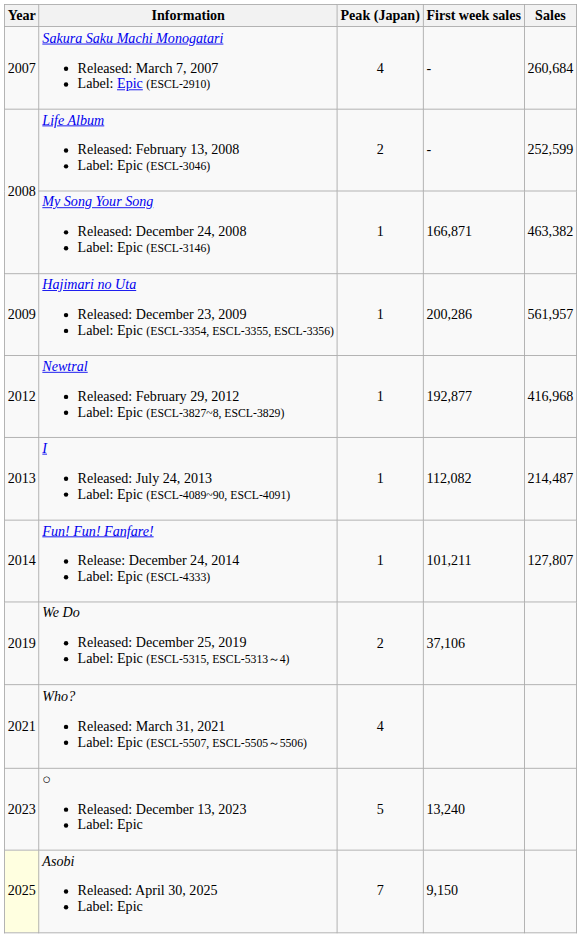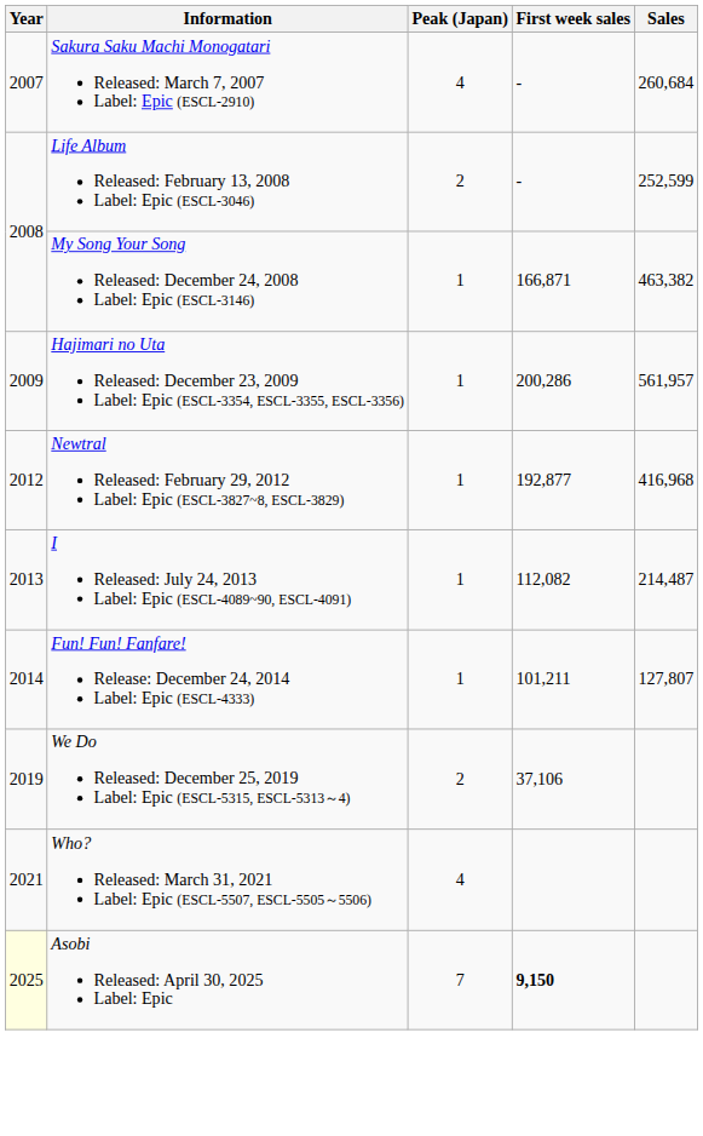 <table class="wikitable">
 <tr>
 <th>Year</th>
 <th>Information</th>
 <th>Peak (Japan)</th>
 <th>First week sales</th>
 <th>Sales</th>
 </tr>
 <tr>
 <td>2007</td>
 <td><em><a href='#'>Sakura Saku Machi Monogatari</a></em><br><ul><li>Released: March 7, 2007</li><li>Label: <a href='#'>Epic</a> <small>(ESCL-2910)</small></li></ul></td>
 <td align="center">4</td>
 <td>-</td>
 <td>260,684</td>
 </tr>
 <tr>
 <td rowspan="2">2008</td>
 <td><em><a href='#'>Life Album</a></em><br><ul><li>Released: February 13, 2008</li><li>Label: Epic <small>(ESCL-3046)</small></li></ul></td>
 <td align="center">2</td>
 <td>-</td>
 <td>252,599</td>
 </tr>
 <tr>
 <td><em><a href='#'>My Song Your Song</a></em><br><ul><li>Released: December 24, 2008</li><li>Label: Epic <small>(ESCL-3146)</small></li></ul></td>
 <td align="center">1</td>
 <td>166,871</td>
 <td>463,382</td>
 </tr>
 <tr>
 <td>2009</td>
 <td><em><a href='#'>Hajimari no Uta</a></em><br><ul><li>Released: December 23, 2009</li><li>Label: Epic <small>(ESCL-3354, ESCL-3355, ESCL-3356)</small></li></ul></td>
 <td align="center">1</td>
 <td>200,286</td>
 <td>561,957</td>
 </tr>
 <tr>
 <td>2012</td>
 <td><em><a href='#'>Newtral</a></em><br><ul><li>Released: February 29, 2012</li><li>Label: Epic <small>(ESCL-3827~8, ESCL-3829)</small></li></ul></td>
 <td align="center">1</td>
 <td>192,877</td>
 <td>416,968</td>
 </tr>
 <tr>
 <td>2013</td>
 <td><em><a href='#'>I</a></em><br><ul><li>Released: July 24, 2013</li><li>Label: Epic <small>(ESCL-4089~90, ESCL-4091)</small></li></ul></td>
 <td align="center">1</td>
 <td>112,082</td>
 <td>214,487</td>
 </tr>
 <tr>
 <td>2014</td>
 <td><em><a href='#'>Fun! Fun! Fanfare!</a></em><br><ul><li>Release: December 24, 2014</li><li>Label: Epic <small>(ESCL-4333)</small></li></ul></td>
 <td align="center">1</td>
 <td>101,211</td>
 <td>127,807</td>
 </tr>
 <tr>
 <td>2019</td>
 <td><em>We Do</em><br><ul><li>Released: December 25, 2019</li><li>Label: Epic <small>(ESCL-5315, ESCL-5313～4)</small></li></ul></td>
 <td align="center">2</td>
 <td>37,106</td>
 </tr>
 <tr>
 <td>2021</td>
 <td><em>Who?</em><br><ul><li>Released: March 31, 2021</li><li>Label: Epic <small>(ESCL-5507, ESCL-5505～5506)</small></li></ul></td>
 <td align="center">4</td>
 <td></td>
 <td></td>
 </tr>
 <tr>
-<td>2023</td>
-<td><em>○</em><br><ul><li>Released: December 13, 2023</li><li>Label: Epic</li></ul></td>
-<td align="center">5</td>
-<td>13,240</td>
-<td></td>
-</tr>
-<tr>
 <td style="background: lightyellow;">2025</td>
 <td><em>Asobi</em><br><ul><li>Released: April 30, 2025</li><li>Label: Epic</li></ul></td>
 <td align="center">7</td>
-<td>9,150</td>
+<td><strong>9,150</strong></td>
 <td></td>
 </tr>
 </table>
